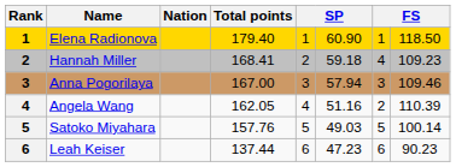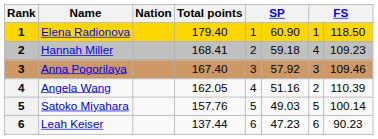 <table class="wikitable sortable">
 <tr>
 <th>Rank</th>
 <th>Name</th>
 <th>Nation</th>
 <th>Total points</th>
 <th colspan="2" width="80px"><a href='#'>SP</a></th>
 <th colspan="2" width="80px"><a href='#'>FS</a></th>
 </tr>
 <tr bgcolor="gold">
 <td align="center"><strong>1</strong></td>
 <td><a href='#'>Elena Radionova</a></td>
 <td></td>
 <td align="center">179.40</td>
 <td align="center">1</td>
 <td align="center">60.90</td>
 <td align="center">1</td>
 <td align="center">118.50</td>
 </tr>
 <tr bgcolor="silver">
 <td align="center"><strong>2</strong></td>
 <td><a href='#'>Hannah Miller</a></td>
 <td></td>
 <td align="center">168.41</td>
 <td align="center">2</td>
 <td align="center">59.18</td>
 <td align="center">4</td>
 <td align="center">109.23</td>
 </tr>
 <tr bgcolor="cc9966">
 <td align="center"><strong>3</strong></td>
 <td><a href='#'>Anna Pogorilaya</a></td>
 <td></td>
-<td align="center">167.00</td>
+<td align="center">167.40</td>
 <td align="center">3</td>
-<td align="center">57.94</td>
+<td align="center">57.92</td>
 <td align="center">3</td>
 <td align="center">109.46</td>
 </tr>
 <tr>
 <th>4</th>
 <td><a href='#'>Angela Wang</a></td>
 <td></td>
 <td align="center">162.05</td>
 <td align="center">4</td>
 <td align="center">51.16</td>
 <td align="center">2</td>
 <td align="center">110.39</td>
 </tr>
 <tr>
 <th>5</th>
 <td><a href='#'>Satoko Miyahara</a></td>
 <td></td>
 <td align="center">157.76</td>
 <td align="center">5</td>
 <td align="center">49.03</td>
 <td align="center">5</td>
 <td align="center">100.14</td>
 </tr>
 <tr>
 <th>6</th>
 <td><a href='#'>Leah Keiser</a></td>
 <td></td>
 <td align="center">137.44</td>
 <td align="center">6</td>
 <td align="center">47.23</td>
 <td align="center">6</td>
 <td align="center">90.23</td>
 </tr>
 </table>
